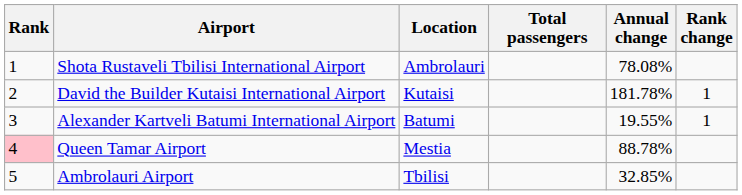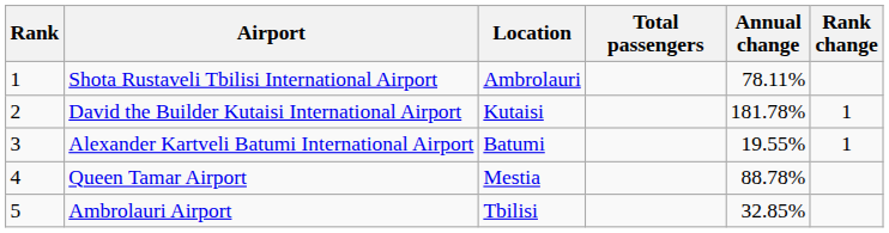 <table class="wikitable">
 <tr>
 <th>Rank</th>
 <th>Airport</th>
 <th>Location</th>
 <th style="width:100px">Total<br>passengers</th>
 <th>Annual<br>change</th>
 <th>Rank<br>change</th>
 </tr>
 <tr>
 <td>1</td>
 <td><a href='#'>Shota Rustaveli Tbilisi International Airport</a></td>
 <td><a href='#'>Ambrolauri</a></td>
 <td align="right"></td>
-<td align="right">78.08%</td>
+<td align="right">78.11%</td>
 <td align="center"></td>
 </tr>
 <tr>
 <td>2</td>
 <td><a href='#'>David the Builder Kutaisi International Airport</a></td>
 <td><a href='#'>Kutaisi</a></td>
 <td align="right"></td>
 <td align="right">181.78%</td>
 <td align="center">1</td>
 </tr>
 <tr>
 <td>3</td>
 <td><a href='#'>Alexander Kartveli Batumi International Airport</a></td>
 <td><a href='#'>Batumi</a></td>
 <td align="right"></td>
 <td align="right">19.55%</td>
 <td align="center">1</td>
 </tr>
 <tr>
-<td style="background: pink;">4</td>
+<td>4</td>
 <td><a href='#'>Queen Tamar Airport</a></td>
 <td><a href='#'>Mestia</a></td>
 <td align="right"></td>
 <td align="right">88.78%</td>
 <td align="center"></td>
 </tr>
 <tr>
 <td>5</td>
 <td><a href='#'>Ambrolauri Airport</a></td>
 <td><a href='#'>Tbilisi</a></td>
 <td align="right"></td>
 <td align="right">32.85%</td>
 <td align="center"></td>
 </tr>
 </table>
